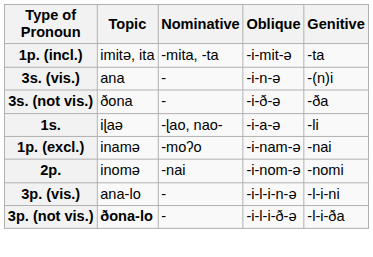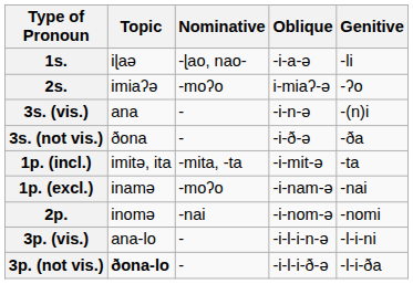 <table class="wikitable">
 <tr>
 <th>Type of<br> Pronoun</th>
 <th c=01>Topic</th>
 <th c=02>Nominative</th>
 <th c=03>Oblique</th>
 <th c=04>Genitive</th>
 </tr>
 <tr>
-<th>1p. (incl.)</th>
-<td c=01>imitə, ita</td>
-<td c=02>-mita, -ta</td>
-<td c=03>-i-mit-ə</td>
-<td c=04>-ta</td>
+<th>1s.</th>
+<td c=01>iɭaə</td>
+<td c=02>-ɭao, nao-</td>
+<td c=03>-i-a-ə</td>
+<td c=04>-li</td>
+</tr>
+<tr>
+<th>2s.</th>
+<td c=01>imiaʔə</td>
+<td c=02>-moʔo</td>
+<td c=03>i-miaʔ-ə</td>
+<td c=04>-ʔo</td>
 </tr>
 <tr>
 <th>3s. (vis.)</th>
 <td c=01>ana</td>
 <td c=02>-</td>
 <td c=03>-i-n-ə</td>
 <td c=04>-(n)i</td>
 </tr>
 <tr>
 <th>3s. (not vis.)</th>
 <td c=01>ðona</td>
 <td c=02>-</td>
 <td c=03>-i-ð-ə</td>
 <td c=04>-ða</td>
 </tr>
 <tr>
-<th>1s.</th>
-<td c=01>iɭaə</td>
-<td c=02>-ɭao, nao-</td>
-<td c=03>-i-a-ə</td>
-<td c=04>-li</td>
+<th>1p. (incl.)</th>
+<td c=01>imitə, ita</td>
+<td c=02>-mita, -ta</td>
+<td c=03>-i-mit-ə</td>
+<td c=04>-ta</td>
 </tr>
 <tr>
 <th>1p. (excl.)</th>
 <td c=01>inamə</td>
 <td c=02>-moʔo</td>
 <td c=03>-i-nam-ə</td>
 <td c=04>-nai</td>
 </tr>
 <tr>
 <th>2p.</th>
 <td c=01>inomə</td>
 <td c=02>-nai</td>
 <td c=03>-i-nom-ə</td>
 <td c=04>-nomi</td>
 </tr>
 <tr>
 <th>3p. (vis.)</th>
 <td c=01>ana-lo</td>
 <td c=02>-</td>
 <td c=03>-i-l-i-n-ə</td>
 <td c=04>-l-i-ni</td>
 </tr>
 <tr>
 <th>3p. (not vis.)</th>
 <td c=01><strong>ðona-lo</strong></td>
 <td c=02>-</td>
 <td c=03>-i-l-i-ð-ə</td>
 <td c=04>-l-i-ða</td>
 </tr>
 </table>
